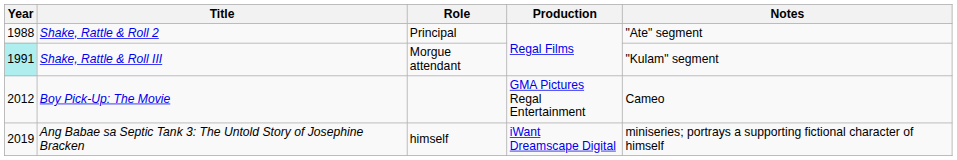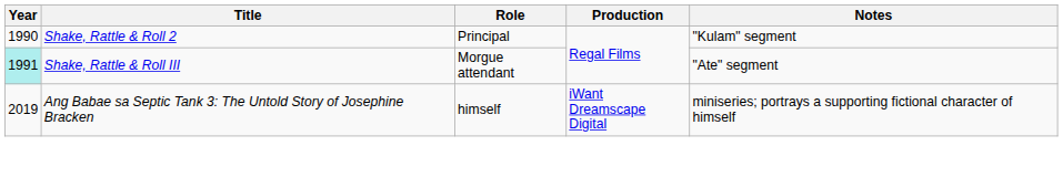 <table | class="wikitable sortable">
 <tr>
 <th>Year</th>
 <th>Title</th>
 <th>Role</th>
 <th>Production</th>
 <th>Notes</th>
 </tr>
 <tr>
-<td>1988</td>
+<td>1990</td>
 <td><em><a href='#'>Shake, Rattle & Roll 2</a></em></td>
 <td>Principal</td>
 <td rowspan="2"><a href='#'>Regal Films</a></td>
-<td>"Ate" segment</td>
+<td>"Kulam" segment</td>
 </tr>
 <tr>
 <td style="background: paleturquoise;">1991</td>
 <td><em><a href='#'>Shake, Rattle & Roll III</a></em></td>
 <td>Morgue attendant</td>
-<td>"Kulam" segment</td>
-</tr>
-<tr>
-<td>2012</td>
-<td><em><a href='#'>Boy Pick-Up: The Movie</a></em></td>
-<td></td>
-<td><a href='#'>GMA Pictures</a><br>Regal Entertainment</td>
-<td>Cameo</td>
+<td>"Ate" segment</td>
 </tr>
 <tr>
 <td>2019</td>
 <td><em>Ang Babae sa Septic Tank 3: The Untold Story of Josephine Bracken</em></td>
 <td>himself</td>
 <td><a href='#'>iWant</a><br><a href='#'>Dreamscape Digital</a></td>
 <td>miniseries; portrays a supporting fictional character of himself</td>
 </tr>
 </table>
